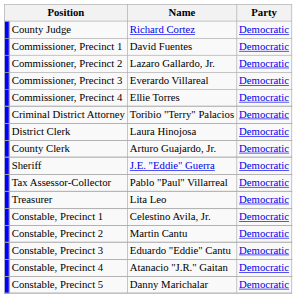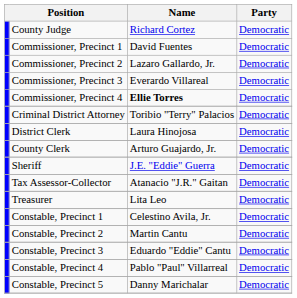 <table class=wikitable>
 <tr>
 <th colspan="2"  style="text-align:center; vertical-align:bottom;"><strong>Position</strong></th>
 <th style="text-align:center; vertical-align:bottom;"><strong>Name</strong></th>
 <th style="text-align:center; vertical-align:bottom;"><strong>Party</strong></th>
 </tr>
 <tr>
 <td style="background:blue;"></td>
 <td>County Judge</td>
 <td><a href='#'>Richard Cortez</a></td>
 <td><a href='#'>Democratic</a></td>
 </tr>
 <tr>
 <td style="background:blue;"></td>
 <td>Commissioner, Precinct 1</td>
 <td>David Fuentes</td>
 <td><a href='#'>Democratic</a></td>
 </tr>
 <tr>
 <td style="background:blue;"></td>
 <td>Commissioner, Precinct 2</td>
 <td>Lazaro Gallardo, Jr.</td>
 <td><a href='#'>Democratic</a></td>
 </tr>
 <tr>
 <td style="background:blue;"></td>
 <td>Commissioner, Precinct 3</td>
 <td>Everardo Villareal</td>
 <td><a href='#'>Democratic</a></td>
 </tr>
 <tr>
 <td style="background:blue;"></td>
 <td>Commissioner, Precinct 4</td>
-<td>Ellie Torres</td>
+<td><strong>Ellie Torres</strong></td>
 <td><a href='#'>Democratic</a></td>
 </tr>
 <tr>
 </tr>
 <tr>
 <td style="background:blue;"></td>
 <td>Criminal District Attorney</td>
 <td>Toribio "Terry" Palacios</td>
 <td><a href='#'>Democratic</a></td>
 </tr>
 <tr>
 </tr>
 <tr>
 <td style="background:blue;"></td>
 <td>District Clerk</td>
 <td>Laura Hinojosa</td>
 <td><a href='#'>Democratic</a></td>
 </tr>
 <tr>
 </tr>
 <tr>
 <td style="background:blue;"></td>
 <td>County Clerk</td>
 <td>Arturo Guajardo, Jr.</td>
 <td><a href='#'>Democratic</a></td>
 </tr>
 <tr>
 </tr>
 <tr>
 <td style="background:blue;"></td>
 <td>Sheriff</td>
 <td><a href='#'>J.E. "Eddie" Guerra</a></td>
 <td><a href='#'>Democratic</a></td>
 </tr>
 <tr>
 </tr>
 <tr>
 <td style="background:blue;"></td>
 <td>Tax Assessor-Collector</td>
-<td>Pablo "Paul" Villarreal</td>
+<td>Atanacio "J.R." Gaitan</td>
 <td><a href='#'>Democratic</a></td>
 </tr>
 <tr>
 </tr>
 <tr>
 <td style="background:blue;"></td>
 <td>Treasurer</td>
 <td>Lita Leo</td>
 <td><a href='#'>Democratic</a></td>
 </tr>
 <tr>
 </tr>
 <tr>
 <td style="background:blue;"></td>
 <td>Constable, Precinct 1</td>
 <td>Celestino Avila, Jr.</td>
 <td><a href='#'>Democratic</a></td>
 </tr>
 <tr>
 </tr>
 <tr>
 <td style="background:blue;"></td>
 <td>Constable, Precinct 2</td>
 <td>Martin Cantu</td>
 <td><a href='#'>Democratic</a></td>
 </tr>
 <tr>
 </tr>
 <tr>
 <td style="background:blue;"></td>
 <td>Constable, Precinct 3</td>
 <td>Eduardo "Eddie" Cantu</td>
 <td><a href='#'>Democratic</a></td>
 </tr>
 <tr>
 </tr>
 <tr>
 <td style="background:blue;"></td>
 <td>Constable, Precinct 4</td>
-<td>Atanacio "J.R." Gaitan</td>
+<td>Pablo "Paul" Villarreal</td>
 <td><a href='#'>Democratic</a></td>
 </tr>
 <tr>
 </tr>
 <tr>
 <td style="background:blue;"></td>
 <td>Constable, Precinct 5</td>
 <td>Danny Marichalar</td>
 <td><a href='#'>Democratic</a></td>
 </tr>
 <tr>
 </tr>
 </table>
